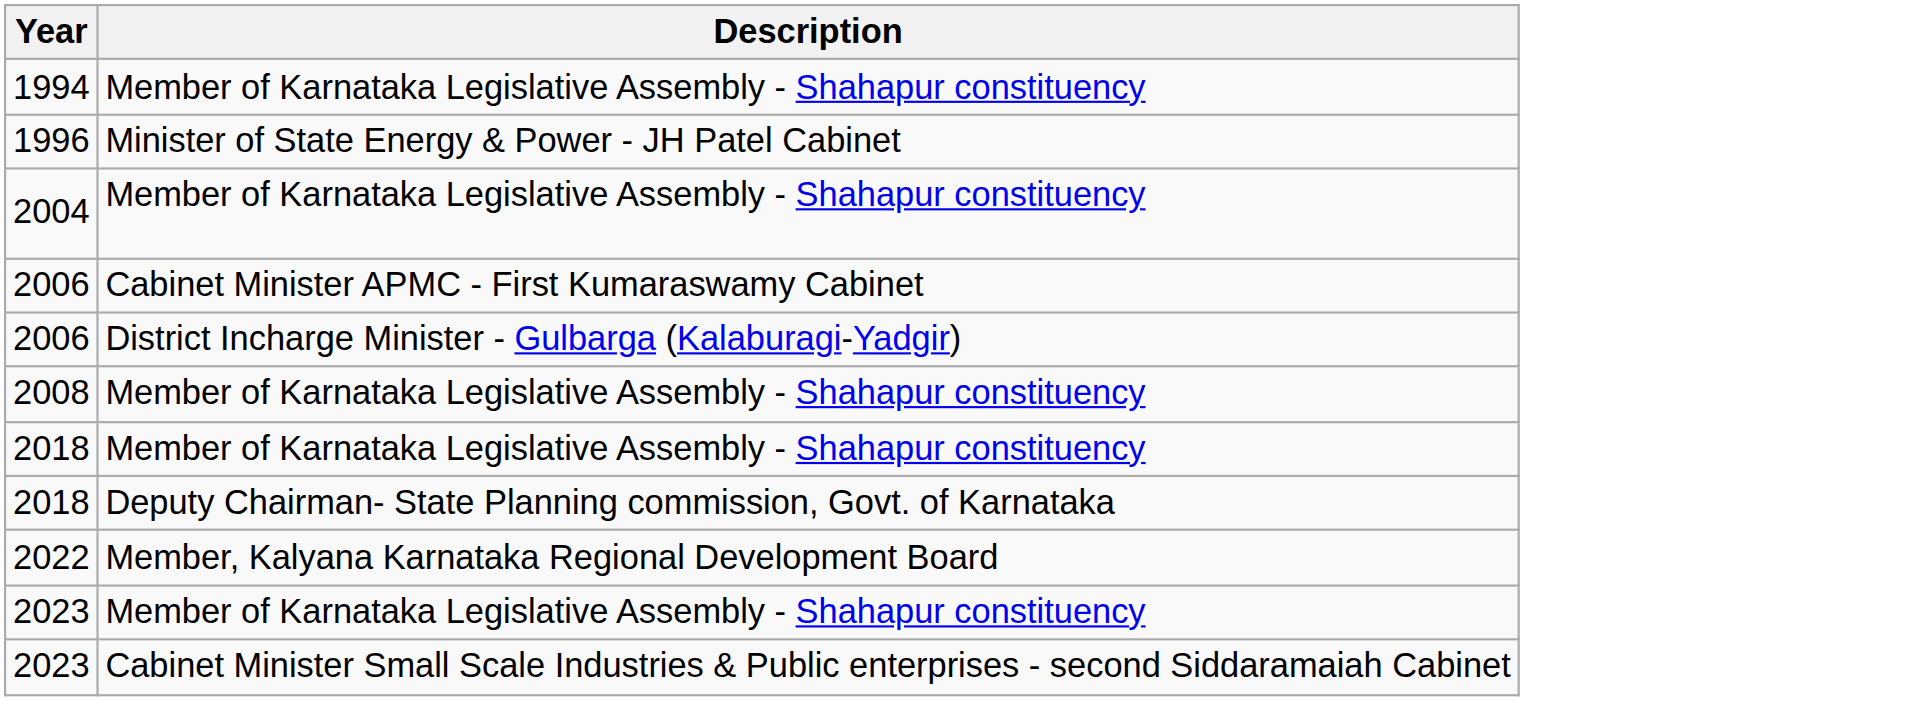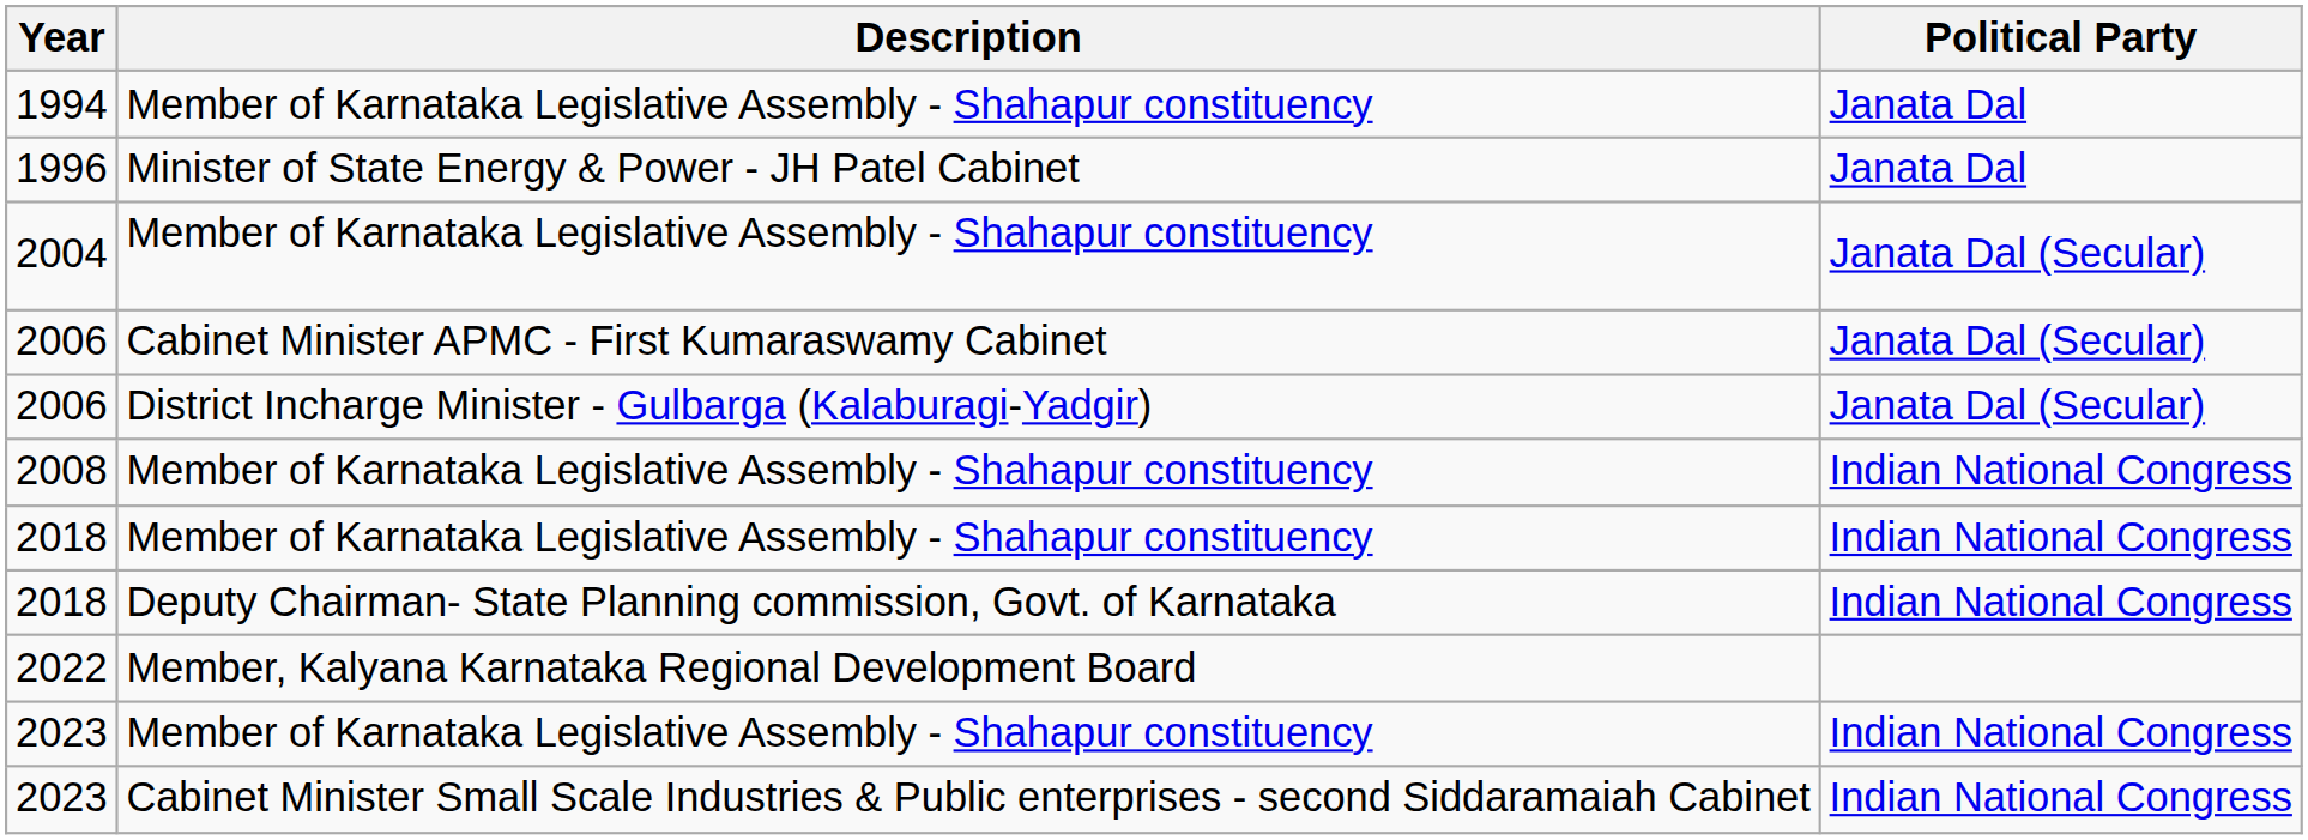 <table class="wikitable">
 <tr>
 <th>Year</th>
 <th>Description</th>
+<th>Political Party</th>
 </tr>
 <tr>
 <td>1994</td>
 <td>Member of Karnataka Legislative Assembly -  <a href='#'>Shahapur constituency</a></td>
+<td><a href='#'>Janata Dal</a></td>
 </tr>
 <tr>
 <td>1996</td>
 <td>Minister of State Energy & Power - JH Patel Cabinet</td>
+<td><a href='#'>Janata Dal</a></td>
 </tr>
 <tr>
 <td>2004</td>
 <td>Member of Karnataka Legislative Assembly - <a href='#'>Shahapur constituency</a><ul></ul></td>
+<td><a href='#'>Janata Dal (Secular)</a></td>
 </tr>
 <tr>
 <td>2006</td>
 <td>Cabinet Minister APMC - First Kumaraswamy Cabinet</td>
+<td><a href='#'>Janata Dal (Secular)</a></td>
 </tr>
 <tr>
 <td>2006</td>
 <td>District Incharge Minister - <a href='#'>Gulbarga</a> (<a href='#'>Kalaburagi</a>-<a href='#'>Yadgir</a>)</td>
+<td><a href='#'>Janata Dal (Secular)</a></td>
 </tr>
 <tr>
 <td>2008</td>
 <td>Member of Karnataka Legislative Assembly - <a href='#'>Shahapur constituency</a></td>
+<td><a href='#'>Indian National Congress</a></td>
 </tr>
 <tr>
 <td>2018</td>
 <td>Member of Karnataka Legislative Assembly - <a href='#'>Shahapur constituency</a></td>
+<td><a href='#'>Indian National Congress</a></td>
 </tr>
 <tr>
 <td>2018</td>
 <td>Deputy Chairman- State Planning commission, Govt. of Karnataka </td>
+<td><a href='#'>Indian National Congress</a></td>
 </tr>
 <tr>
 <td>2022</td>
 <td>Member, Kalyana Karnataka Regional Development Board</td>
+<td></td>
 </tr>
 <tr>
 <td>2023</td>
 <td>Member of Karnataka Legislative Assembly - <a href='#'>Shahapur constituency</a></td>
+<td><a href='#'>Indian National Congress</a></td>
 </tr>
 <tr>
 <td>2023</td>
 <td>Cabinet Minister Small Scale Industries & Public enterprises - second Siddaramaiah Cabinet </td>
+<td><a href='#'>Indian National Congress</a></td>
 </tr>
 </table>
